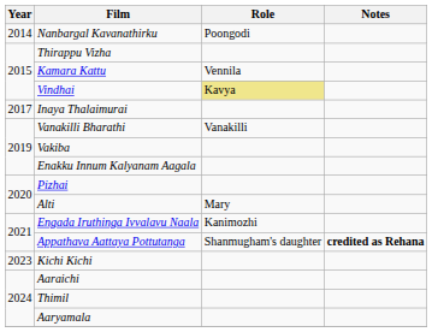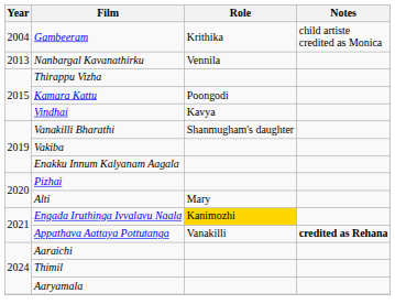 <table class="wikitable sortable">
 <tr>
 <th>Year</th>
 <th>Film</th>
 <th>Role</th>
 <th>Notes</th>
 </tr>
 <tr>
-<td>2014</td>
+<td>2004</td>
+<td><em><a href='#'>Gambeeram</a></em></td>
+<td>Krithika</td>
+<td>child artiste<br>credited as Monica</td>
+</tr>
+<tr>
+<td>2013</td>
 <td><em>Nanbargal Kavanathirku</em></td>
-<td>Poongodi</td>
+<td>Vennila</td>
 <td></td>
 </tr>
 <tr>
 <td rowspan="3">2015</td>
 <td><em>Thirappu Vizha</em></td>
 <td></td>
 <td></td>
 </tr>
 <tr>
 <td><em><a href='#'>Kamara Kattu</a></em></td>
-<td>Vennila</td>
+<td>Poongodi</td>
 <td></td>
 </tr>
 <tr>
 <td><em><a href='#'>Vindhai</a></em></td>
-<td style="background: khaki;">Kavya</td>
-<td></td>
-</tr>
-<tr>
-<td>2017</td>
-<td><em>Inaya Thalaimurai</em></td>
-<td></td>
+<td>Kavya</td>
 <td></td>
 </tr>
 <tr>
 <td rowspan="3">2019</td>
 <td><em>Vanakilli Bharathi</em></td>
-<td>Vanakilli</td>
+<td>Shanmugham's daughter</td>
 <td></td>
 </tr>
 <tr>
 <td><em>Vakiba</em></td>
 <td></td>
 <td></td>
 </tr>
 <tr>
 <td><em>Enakku Innum Kalyanam Aagala</em></td>
 <td></td>
 <td></td>
 </tr>
 <tr>
 <td rowspan="2">2020</td>
 <td><em><a href='#'>Pizhai</a></em></td>
 <td></td>
 <td></td>
 </tr>
 <tr>
 <td><em>Alti</em></td>
 <td>Mary</td>
 <td></td>
 </tr>
 <tr>
 <td rowspan="2">2021</td>
 <td><em><a href='#'>Engada Iruthinga Ivvalavu Naala</a></em></td>
-<td>Kanimozhi</td>
+<td style="background: gold;">Kanimozhi</td>
 <td></td>
 </tr>
 <tr>
 <td><em><a href='#'>Appathava Aattaya Pottutanga</a></em></td>
-<td>Shanmugham's daughter</td>
+<td>Vanakilli</td>
 <td><strong>credited as Rehana</strong></td>
-</tr>
-<tr>
-<td>2023</td>
-<td><em>Kichi Kichi</em></td>
-<td></td>
-<td></td>
 </tr>
 <tr>
 <td rowspan="3">2024</td>
 <td><em>Aaraichi</em></td>
 <td></td>
 <td></td>
 </tr>
 <tr>
 <td><em>Thimil</em></td>
 <td></td>
 <td></td>
 </tr>
 <tr>
 <td><em>Aaryamala</em></td>
 <td></td>
 <td></td>
 </tr>
 <tr>
 </tr>
 </table>
